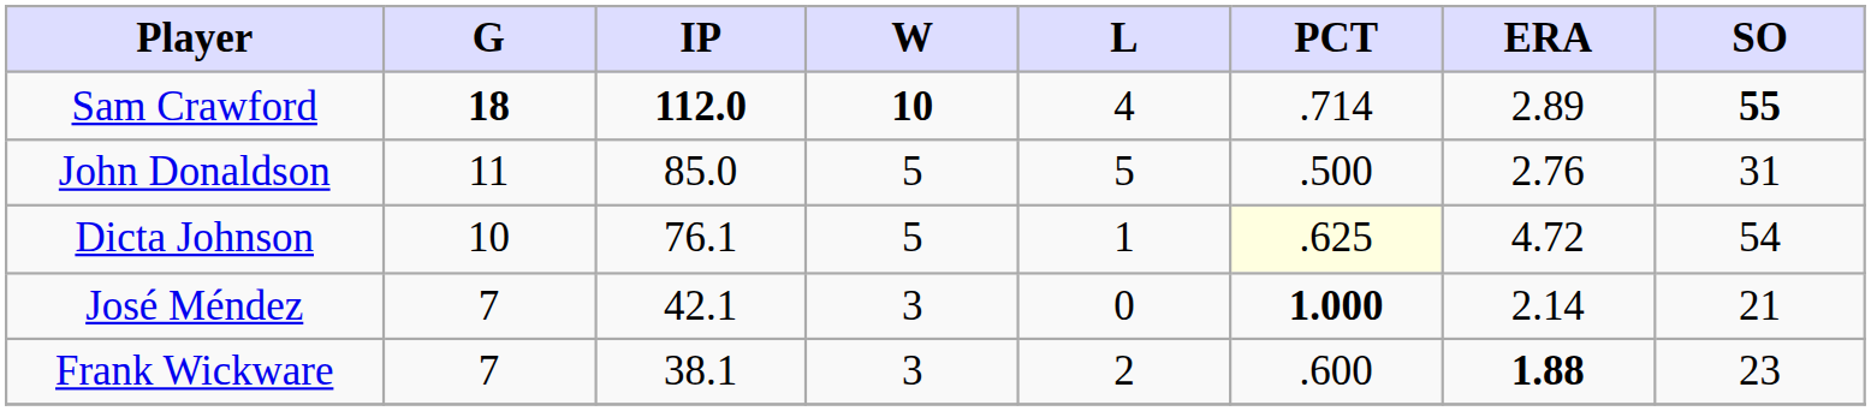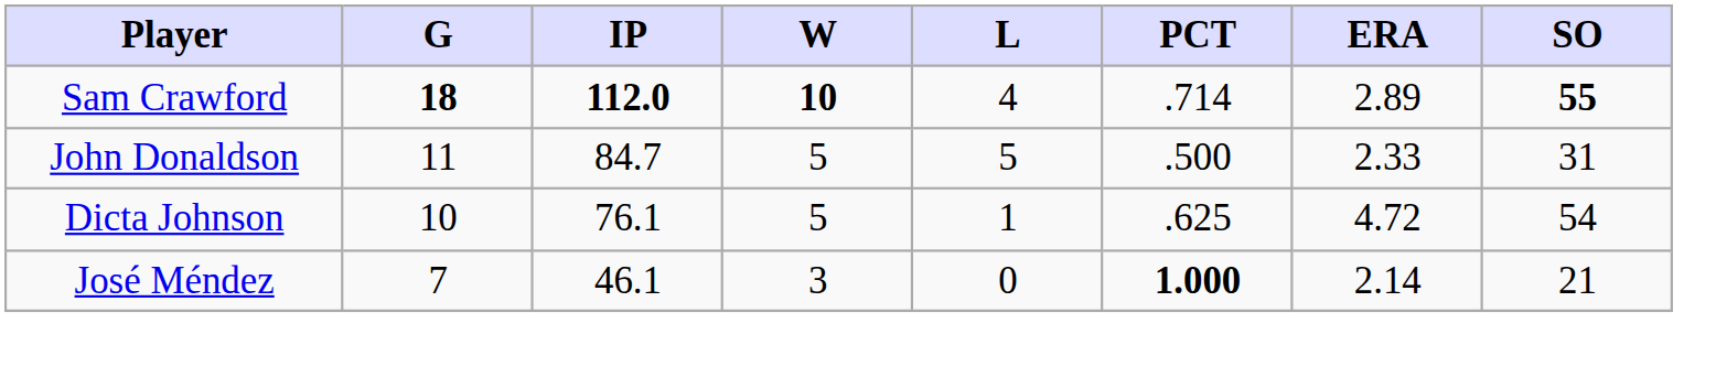 <table class="wikitable sortable">
 <tr>
 <th style="background:#ddf; width:16%;">Player</th>
 <th style="background:#ddf; width:9%;">G</th>
 <th style="background:#ddf; width:9%;">IP</th>
 <th style="background:#ddf; width:9%;">W</th>
 <th style="background:#ddf; width:9%;">L</th>
 <th style="background:#ddf; width:9%;">PCT</th>
 <th style="background:#ddf; width:9%;">ERA</th>
 <th style="background:#ddf; width:9%;">SO</th>
 </tr>
 <tr style="text-align:center;">
 <td><a href='#'>Sam Crawford</a></td>
 <td><strong>18</strong></td>
 <td><strong>112.0</strong></td>
 <td><strong>10</strong></td>
 <td>4</td>
 <td>.714</td>
 <td>2.89</td>
 <td><strong>55</strong></td>
 </tr>
 <tr style="text-align:center;">
 <td><a href='#'>John Donaldson</a></td>
 <td>11</td>
-<td>85.0</td>
+<td>84.7</td>
 <td>5</td>
 <td>5</td>
 <td>.500</td>
-<td>2.76</td>
+<td>2.33</td>
 <td>31</td>
 </tr>
 <tr style="text-align:center;">
 <td><a href='#'>Dicta Johnson</a></td>
 <td>10</td>
 <td>76.1</td>
 <td>5</td>
 <td>1</td>
-<td style="background: lightyellow;">.625</td>
+<td>.625</td>
 <td>4.72</td>
 <td>54</td>
 </tr>
 <tr style="text-align:center;">
 <td><a href='#'>José Méndez</a></td>
 <td>7</td>
-<td>42.1</td>
+<td>46.1</td>
 <td>3</td>
 <td>0</td>
 <td><strong>1.000</strong></td>
 <td>2.14</td>
 <td>21</td>
 </tr>
 <tr style="text-align:center;">
-<td><a href='#'>Frank Wickware</a></td>
-<td>7</td>
-<td>38.1</td>
-<td>3</td>
-<td>2</td>
-<td>.600</td>
-<td><strong>1.88</strong></td>
-<td>23</td>
-</tr>
-<tr style="text-align:center;">
 </tr>
 </table>
